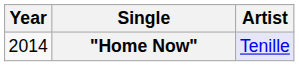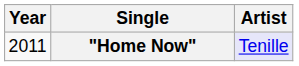 <table class="wikitable plainrowheaders">
 <tr>
 <th>Year</th>
 <th style="width:10em;">Single</th>
 <th>Artist</th>
 </tr>
 <tr>
-<td>2014</td>
+<td>2011</td>
 <th scope="row">"Home Now"</th>
 <td style="background: lavender;"><a href='#'>Tenille</a></td>
 </tr>
 </table>
